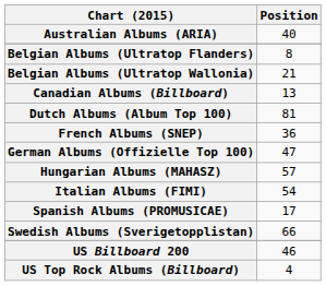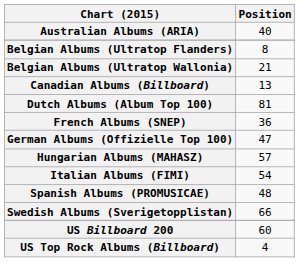 <table class="wikitable sortable plainrowheaders" style="text-align:center">
 <tr>
 <th scope="col">Chart (2015)</th>
 <th scope="col">Position</th>
 </tr>
 <tr>
 <th scope="row">Australian Albums (ARIA)</th>
 <td>40</td>
 </tr>
 <tr>
 </tr>
 <tr>
 <th scope="row">Belgian Albums (Ultratop Flanders)</th>
 <td>8</td>
 </tr>
 <tr>
 <th scope="row">Belgian Albums (Ultratop Wallonia)</th>
 <td>21</td>
 </tr>
 <tr>
 <th scope="row">Canadian Albums (<em>Billboard</em>)</th>
 <td>13</td>
 </tr>
 <tr>
 <th scope="row">Dutch Albums (Album Top 100)</th>
 <td>81</td>
 </tr>
 <tr>
 <th scope="row">French Albums (SNEP)</th>
 <td>36</td>
 </tr>
 <tr>
 <th scope="row">German Albums (Offizielle Top 100)</th>
 <td>47</td>
 </tr>
 <tr>
 <th scope="row">Hungarian Albums (MAHASZ)</th>
 <td>57</td>
 </tr>
 <tr>
 <th scope="row">Italian Albums (FIMI)</th>
 <td>54</td>
 </tr>
 <tr>
 <th scope="row">Spanish Albums (PROMUSICAE)</th>
-<td>17</td>
+<td>48</td>
 </tr>
 <tr>
 <th scope="row">Swedish Albums (Sverigetopplistan)</th>
 <td>66</td>
 </tr>
 <tr>
 </tr>
 <tr>
 <th scope="row">US <em>Billboard</em> 200</th>
-<td>46</td>
+<td>60</td>
 </tr>
 <tr>
 <th scope="row">US Top Rock Albums (<em>Billboard</em>)</th>
 <td>4</td>
 </tr>
 </table>
